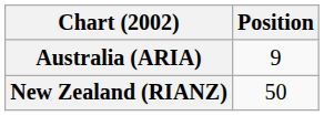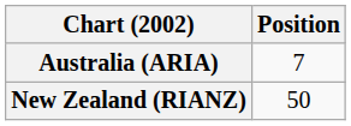 <table class="wikitable sortable plainrowheaders" style="text-align:center">
 <tr>
 <th scope="col">Chart (2002)</th>
 <th scope="col">Position</th>
 </tr>
 <tr>
 <th scope="row">Australia (ARIA)</th>
-<td>9</td>
+<td>7</td>
 </tr>
 <tr>
 <th scope="row">New Zealand (RIANZ)</th>
 <td>50</td>
 </tr>
 </table>
